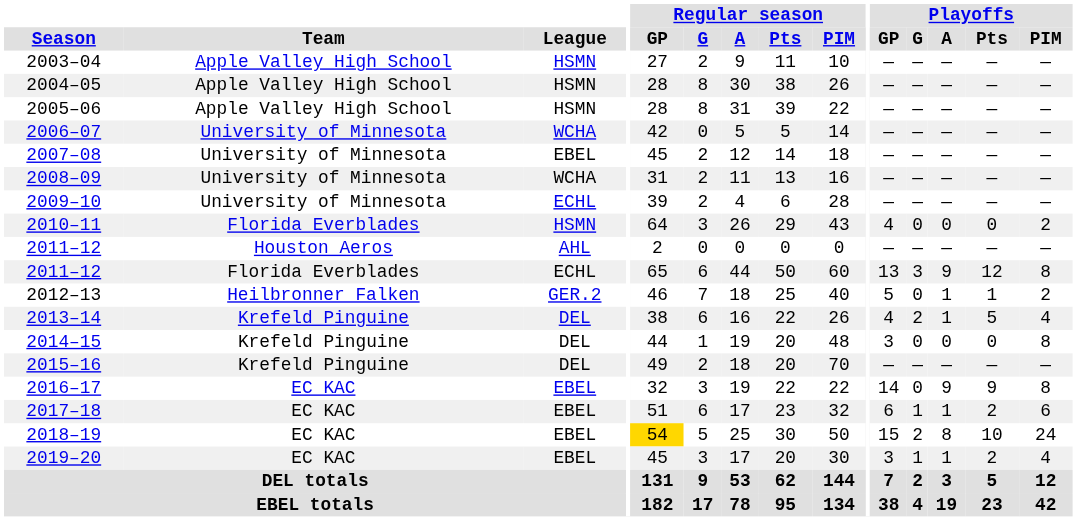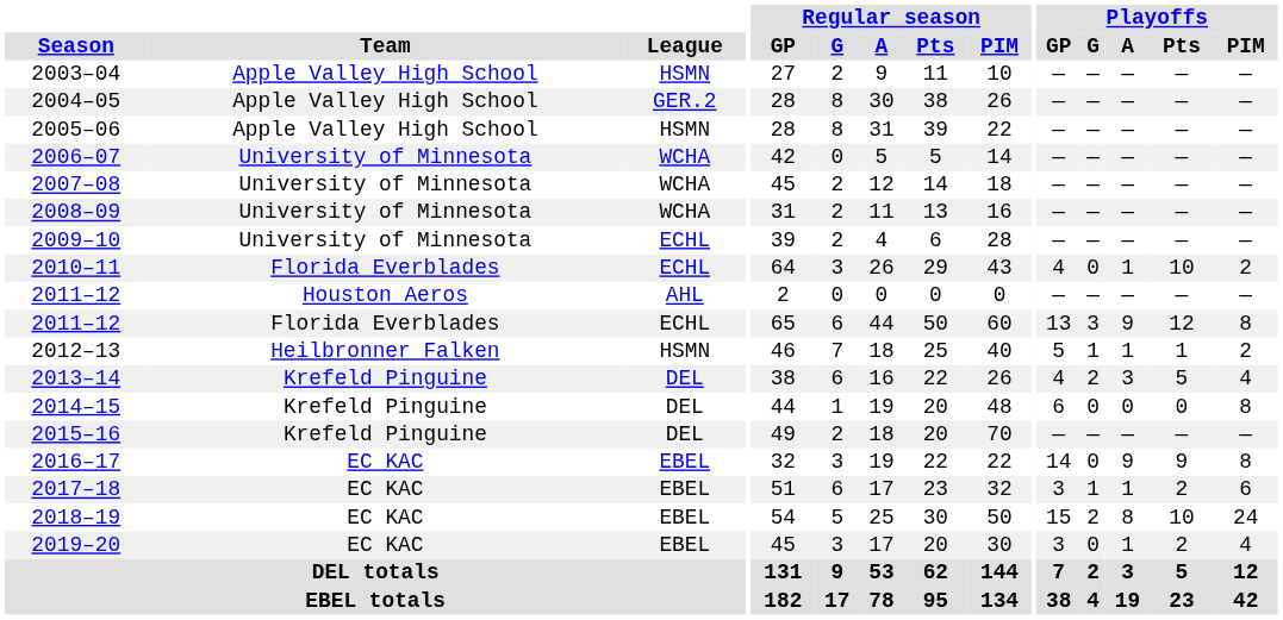 <table border="0" cellpadding="1" cellspacing="0" style="text-align:center; width:60em">
 <tr bgcolor="#e0e0e0">
 <th colspan="3" bgcolor="#ffffff"></th>
 <th rowspan="99" bgcolor="#ffffff"></th>
 <th colspan="5"><a href='#'>Regular season</a></th>
 <th rowspan="99" bgcolor="#ffffff"></th>
 <th colspan="5"><a href='#'>Playoffs</a></th>
 </tr>
 <tr bgcolor="#e0e0e0">
 <th><a href='#'>Season</a></th>
 <th>Team</th>
 <th>League</th>
 <th>GP</th>
 <th><a href='#'>G</a></th>
 <th><a href='#'>A</a></th>
 <th><a href='#'>Pts</a></th>
 <th><a href='#'>PIM</a></th>
 <th>GP</th>
 <th>G</th>
 <th>A</th>
 <th>Pts</th>
 <th>PIM</th>
 </tr>
 <tr>
 <td>2003–04</td>
 <td><a href='#'>Apple Valley High School</a></td>
 <td><a href='#'>HSMN</a></td>
 <td>27</td>
 <td>2</td>
 <td>9</td>
 <td>11</td>
 <td>10</td>
 <td>—</td>
 <td>—</td>
 <td>—</td>
 <td>—</td>
 <td>—</td>
 </tr>
 <tr bgcolor="#f0f0f0">
 <td>2004–05</td>
 <td>Apple Valley High School</td>
-<td>HSMN</td>
+<td><a href='#'>GER.2</a></td>
 <td>28</td>
 <td>8</td>
 <td>30</td>
 <td>38</td>
 <td>26</td>
 <td>—</td>
 <td>—</td>
 <td>—</td>
 <td>—</td>
 <td>—</td>
 </tr>
 <tr>
 <td>2005–06</td>
 <td>Apple Valley High School</td>
 <td>HSMN</td>
 <td>28</td>
 <td>8</td>
 <td>31</td>
 <td>39</td>
 <td>22</td>
 <td>—</td>
 <td>—</td>
 <td>—</td>
 <td>—</td>
 <td>—</td>
 </tr>
 <tr bgcolor="#f0f0f0">
 <td><a href='#'>2006–07</a></td>
 <td><a href='#'>University of Minnesota</a></td>
 <td><a href='#'>WCHA</a></td>
 <td>42</td>
 <td>0</td>
 <td>5</td>
 <td>5</td>
 <td>14</td>
 <td>—</td>
 <td>—</td>
 <td>—</td>
 <td>—</td>
 <td>—</td>
 </tr>
 <tr>
 <td><a href='#'>2007–08</a></td>
 <td>University of Minnesota</td>
-<td>EBEL</td>
+<td>WCHA</td>
 <td>45</td>
 <td>2</td>
 <td>12</td>
 <td>14</td>
 <td>18</td>
 <td>—</td>
 <td>—</td>
 <td>—</td>
 <td>—</td>
 <td>—</td>
 </tr>
 <tr bgcolor="#f0f0f0">
 <td><a href='#'>2008–09</a></td>
 <td>University of Minnesota</td>
 <td>WCHA</td>
 <td>31</td>
 <td>2</td>
 <td>11</td>
 <td>13</td>
 <td>16</td>
 <td>—</td>
 <td>—</td>
 <td>—</td>
 <td>—</td>
 <td>—</td>
 </tr>
 <tr>
 <td><a href='#'>2009–10</a></td>
 <td>University of Minnesota</td>
 <td><a href='#'>ECHL</a></td>
 <td>39</td>
 <td>2</td>
 <td>4</td>
 <td>6</td>
 <td>28</td>
 <td>—</td>
 <td>—</td>
 <td>—</td>
 <td>—</td>
 <td>—</td>
 </tr>
 <tr bgcolor="#f0f0f0">
 <td><a href='#'>2010–11</a></td>
 <td><a href='#'>Florida Everblades</a></td>
-<td><a href='#'>HSMN</a></td>
+<td><a href='#'>ECHL</a></td>
 <td>64</td>
 <td>3</td>
 <td>26</td>
 <td>29</td>
 <td>43</td>
 <td>4</td>
 <td>0</td>
-<td>0</td>
-<td>0</td>
+<td>1</td>
+<td>10</td>
 <td>2</td>
 </tr>
 <tr>
 <td><a href='#'>2011–12</a></td>
 <td><a href='#'>Houston Aeros</a></td>
 <td><a href='#'>AHL</a></td>
 <td>2</td>
 <td>0</td>
 <td>0</td>
 <td>0</td>
 <td>0</td>
 <td>—</td>
 <td>—</td>
 <td>—</td>
 <td>—</td>
 <td>—</td>
 </tr>
 <tr bgcolor="#f0f0f0">
 <td><a href='#'>2011–12</a></td>
 <td>Florida Everblades</td>
 <td>ECHL</td>
 <td>65</td>
 <td>6</td>
 <td>44</td>
 <td>50</td>
 <td>60</td>
 <td>13</td>
 <td>3</td>
 <td>9</td>
 <td>12</td>
 <td>8</td>
 </tr>
 <tr>
 <td>2012–13</td>
 <td><a href='#'>Heilbronner Falken</a></td>
-<td><a href='#'>GER.2</a></td>
+<td>HSMN</td>
 <td>46</td>
 <td>7</td>
 <td>18</td>
 <td>25</td>
 <td>40</td>
 <td>5</td>
-<td>0</td>
+<td>1</td>
 <td>1</td>
 <td>1</td>
 <td>2</td>
 </tr>
 <tr bgcolor="#f0f0f0">
 <td><a href='#'>2013–14</a></td>
 <td><a href='#'>Krefeld Pinguine</a></td>
 <td><a href='#'>DEL</a></td>
 <td>38</td>
 <td>6</td>
 <td>16</td>
 <td>22</td>
 <td>26</td>
 <td>4</td>
 <td>2</td>
-<td>1</td>
+<td>3</td>
 <td>5</td>
 <td>4</td>
 </tr>
 <tr>
 <td><a href='#'>2014–15</a></td>
 <td>Krefeld Pinguine</td>
 <td>DEL</td>
 <td>44</td>
 <td>1</td>
 <td>19</td>
 <td>20</td>
 <td>48</td>
-<td>3</td>
+<td>6</td>
 <td>0</td>
 <td>0</td>
 <td>0</td>
 <td>8</td>
 </tr>
 <tr bgcolor="#f0f0f0">
 <td><a href='#'>2015–16</a></td>
 <td>Krefeld Pinguine</td>
 <td>DEL</td>
 <td>49</td>
 <td>2</td>
 <td>18</td>
 <td>20</td>
 <td>70</td>
 <td>—</td>
 <td>—</td>
 <td>—</td>
 <td>—</td>
 <td>—</td>
 </tr>
 <tr>
 <td><a href='#'>2016–17</a></td>
 <td><a href='#'>EC KAC</a></td>
 <td><a href='#'>EBEL</a></td>
 <td>32</td>
 <td>3</td>
 <td>19</td>
 <td>22</td>
 <td>22</td>
 <td>14</td>
 <td>0</td>
 <td>9</td>
 <td>9</td>
 <td>8</td>
 </tr>
 <tr bgcolor="#f0f0f0">
 <td><a href='#'>2017–18</a></td>
 <td>EC KAC</td>
 <td>EBEL</td>
 <td>51</td>
 <td>6</td>
 <td>17</td>
 <td>23</td>
 <td>32</td>
-<td>6</td>
+<td>3</td>
 <td>1</td>
 <td>1</td>
 <td>2</td>
 <td>6</td>
 </tr>
 <tr>
 <td><a href='#'>2018–19</a></td>
 <td>EC KAC</td>
 <td>EBEL</td>
-<td style="background: gold;">54</td>
+<td>54</td>
 <td>5</td>
 <td>25</td>
 <td>30</td>
 <td>50</td>
 <td>15</td>
 <td>2</td>
 <td>8</td>
 <td>10</td>
 <td>24</td>
 </tr>
 <tr bgcolor="#f0f0f0">
 <td><a href='#'>2019–20</a></td>
 <td>EC KAC</td>
 <td>EBEL</td>
 <td>45</td>
 <td>3</td>
 <td>17</td>
 <td>20</td>
 <td>30</td>
 <td>3</td>
-<td>1</td>
+<td>0</td>
 <td>1</td>
 <td>2</td>
 <td>4</td>
 </tr>
 <tr style="background:#e0e0e0;">
 <th colspan="3">DEL totals</th>
 <th>131</th>
 <th>9</th>
 <th>53</th>
 <th>62</th>
 <th>144</th>
 <th>7</th>
 <th>2</th>
 <th>3</th>
 <th>5</th>
 <th>12</th>
 </tr>
 <tr style="background:#e0e0e0;">
 <th colspan="3">EBEL totals</th>
 <th>182</th>
 <th>17</th>
 <th>78</th>
 <th>95</th>
 <th>134</th>
 <th>38</th>
 <th>4</th>
 <th>19</th>
 <th>23</th>
 <th>42</th>
 </tr>
 </table>
